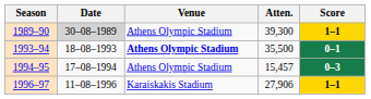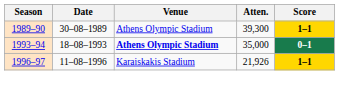 <table class="wikitable" style="text-align: left; font-size: 12px">
 <tr>
 <th width="55">Season</th>
 <th width="72">Date</th>
 <th width="150">Venue</th>
 <th width="42">Atten.</th>
 <th width="70">Score</th>
 </tr>
 <tr>
 <td align="center" bgcolor=#ffe4c4><a href='#'>1989–90</a></td>
-<td align="center" style="background: lightgrey;">30–08–1989</td>
+<td align="center">30–08–1989</td>
 <td><a href='#'>Athens Olympic Stadium</a></td>
 <td align="center">39,300</td>
 <td align="center" bgcolor=#FFD700><strong>1–1 </strong></td>
 </tr>
 <tr>
 <td align="center" bgcolor=#ffe4c4><a href='#'>1993–94</a></td>
 <td align="center">18–08–1993</td>
 <td><strong><a href='#'>Athens Olympic Stadium</a></strong></td>
-<td align="center">35,500</td>
+<td align="center">35,000</td>
 <td align="center" style="color:white; background:#187B4C"><strong>0–1</strong></td>
-</tr>
-<tr>
-<td align="center" bgcolor=#ffe4c4><a href='#'>1994–95</a></td>
-<td align="center">17–08–1994</td>
-<td><a href='#'>Athens Olympic Stadium</a></td>
-<td align="center">15,457</td>
-<td align="center" style="color:white; background:#187B4C"><strong>0–3</strong></td>
 </tr>
 <tr>
 <td align="center" bgcolor=#ffe4c4><a href='#'>1996–97</a></td>
 <td align="center">11–08–1996</td>
 <td><a href='#'>Karaiskakis Stadium</a></td>
-<td align="center">27,906</td>
+<td align="center">21,926</td>
 <td align="center" bgcolor=#FFD700><strong>1–1 </strong></td>
 </tr>
 </table>
